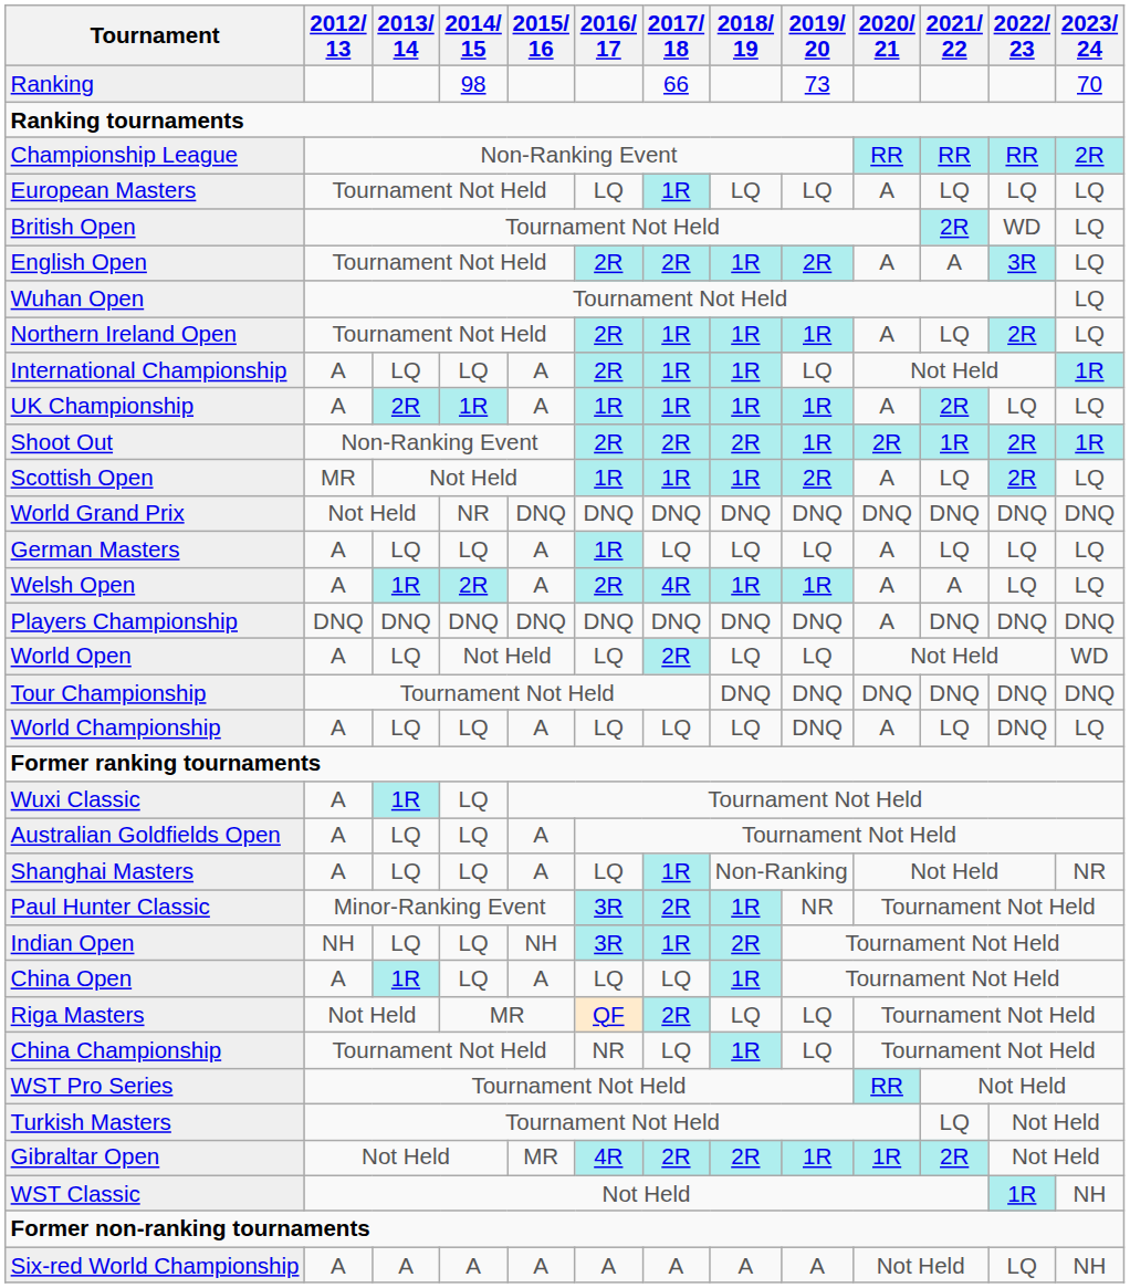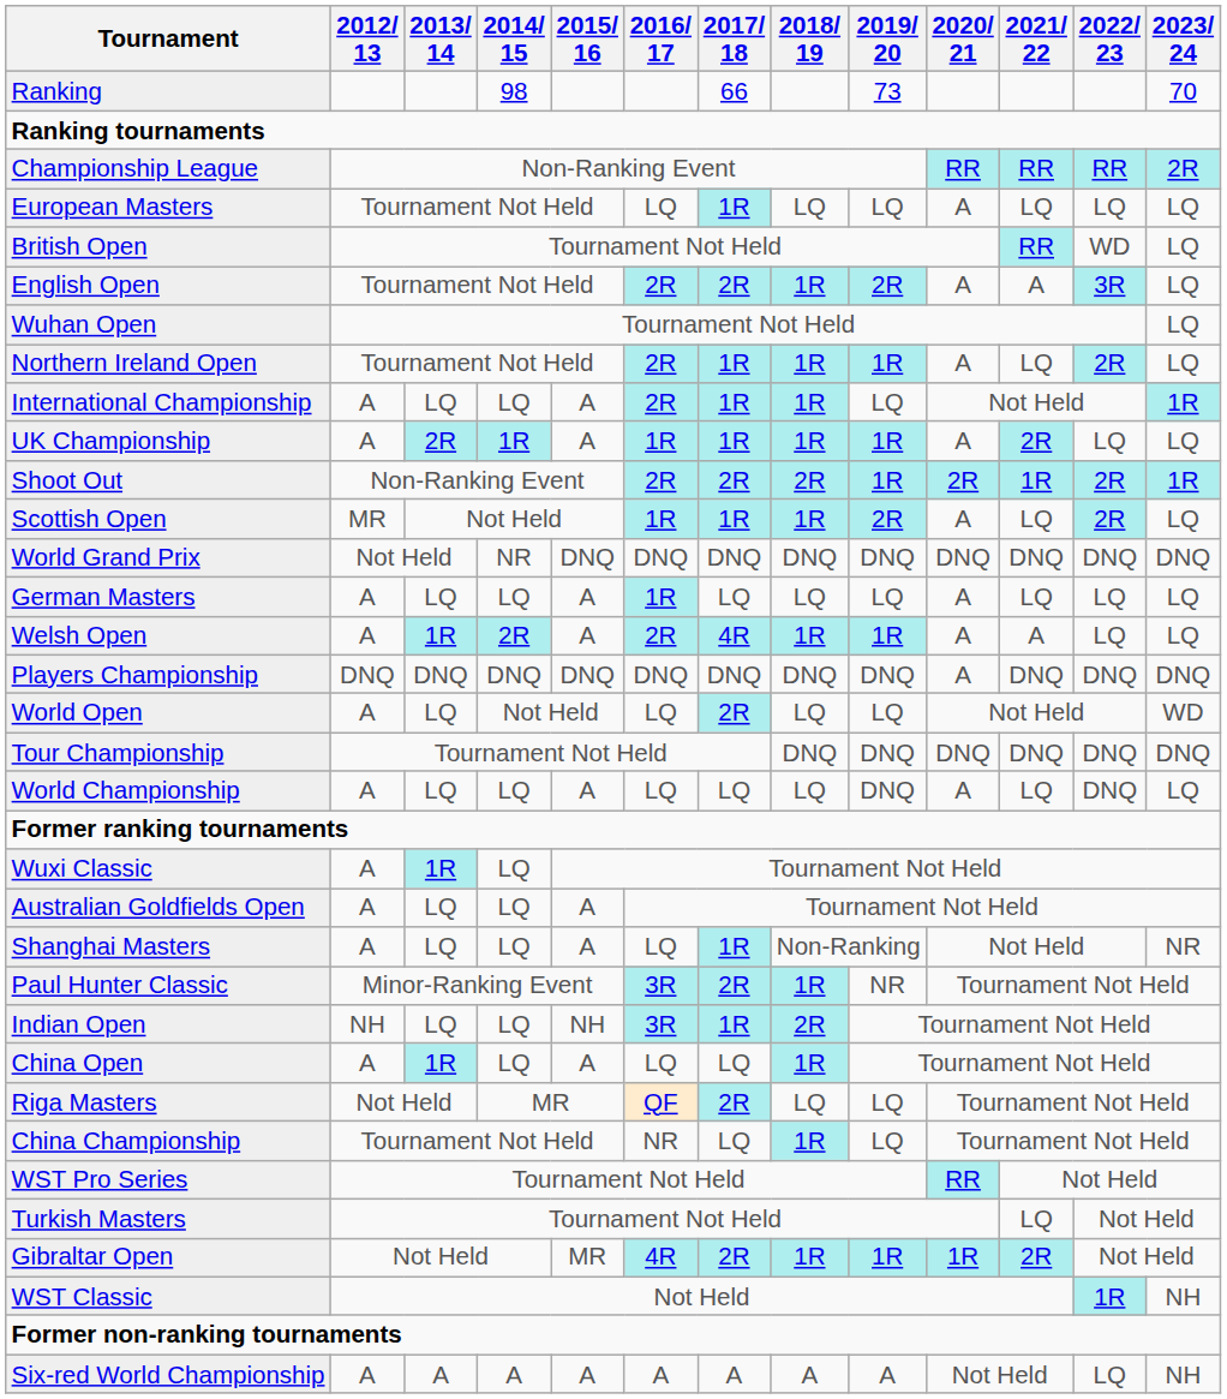 <table class="wikitable" style="font-size:85%;">
 <tr>
 <th>Tournament</th>
 <th><a href='#'>2012/<br>13</a></th>
 <th><a href='#'>2013/<br>14</a></th>
 <th><a href='#'>2014/<br>15</a></th>
 <th><a href='#'>2015/<br>16</a></th>
 <th><a href='#'>2016/<br>17</a></th>
 <th><a href='#'>2017/<br>18</a></th>
 <th><a href='#'>2018/<br>19</a></th>
 <th><a href='#'>2019/<br>20</a></th>
 <th><a href='#'>2020/<br>21</a></th>
 <th><a href='#'>2021/<br>22</a></th>
 <th><a href='#'>2022/<br>23</a></th>
 <th><a href='#'>2023/<br>24</a></th>
 </tr>
 <tr>
 <td style="background:#EFEFEF;"><a href='#'>Ranking</a></td>
 <td align="center"></td>
 <td align="center"></td>
 <td align="center"><a href='#'>98</a></td>
 <td align="center"></td>
 <td align="center"></td>
 <td align="center"><a href='#'>66</a></td>
 <td align="center"></td>
 <td align="center"><a href='#'>73</a></td>
 <td align="center"></td>
 <td align="center"></td>
 <td align="center"></td>
 <td align="center"><a href='#'>70</a></td>
 </tr>
 <tr>
 <td colspan="20"><strong>Ranking tournaments</strong></td>
 </tr>
 <tr>
 <td style="background:#EFEFEF;"><a href='#'>Championship League</a></td>
 <td align="center" colspan="8" style="color:#555555;">Non-Ranking Event</td>
 <td align="center" style="background:#afeeee;"><a href='#'>RR</a></td>
 <td align="center" style="background:#afeeee;"><a href='#'>RR</a></td>
 <td align="center" style="background:#afeeee;"><a href='#'>RR</a></td>
 <td align="center" style="background:#afeeee;"><a href='#'>2R</a></td>
 </tr>
 <tr>
 <td style="background:#EFEFEF;"><a href='#'>European Masters</a></td>
 <td align="center" colspan="4" style="color:#555555;">Tournament Not Held</td>
 <td align="center" style="color:#555555;">LQ</td>
 <td align="center" style="background:#afeeee;"><a href='#'>1R</a></td>
 <td align="center" style="color:#555555;">LQ</td>
 <td align="center" style="color:#555555;">LQ</td>
 <td align="center" style="color:#555555;">A</td>
 <td align="center" style="color:#555555;">LQ</td>
 <td align="center" style="color:#555555;">LQ</td>
 <td align="center" style="color:#555555;">LQ</td>
 </tr>
 <tr>
 <td style="background:#EFEFEF;"><a href='#'>British Open</a></td>
 <td align="center" colspan="9" style="color:#555555;">Tournament Not Held</td>
-<td align="center" style="background:#afeeee;"><a href='#'>2R</a></td>
+<td align="center" style="background:#afeeee;"><a href='#'>RR</a></td>
 <td align="center" style="color:#555555;">WD</td>
 <td align="center" style="color:#555555;">LQ</td>
 </tr>
 <tr>
 <td style="background:#EFEFEF;"><a href='#'>English Open</a></td>
 <td align="center" colspan="4" style="color:#555555;">Tournament Not Held</td>
 <td align="center" style="background:#afeeee;"><a href='#'>2R</a></td>
 <td align="center" style="background:#afeeee;"><a href='#'>2R</a></td>
 <td align="center" style="background:#afeeee;"><a href='#'>1R</a></td>
 <td align="center" style="background:#afeeee;"><a href='#'>2R</a></td>
 <td align="center" style="color:#555555;">A</td>
 <td align="center" style="color:#555555;">A</td>
 <td align="center" style="background:#afeeee;"><a href='#'>3R</a></td>
 <td align="center" style="color:#555555;">LQ</td>
 </tr>
 <tr>
 <td style="background:#EFEFEF;"><a href='#'>Wuhan Open</a></td>
 <td align="center" colspan="11" style="color:#555555;">Tournament Not Held</td>
 <td align="center" style="color:#555555;">LQ</td>
 </tr>
 <tr>
 <td style="background:#EFEFEF;"><a href='#'>Northern Ireland Open</a></td>
 <td align="center" colspan="4" style="color:#555555;">Tournament Not Held</td>
 <td align="center" style="background:#afeeee;"><a href='#'>2R</a></td>
 <td align="center" style="background:#afeeee;"><a href='#'>1R</a></td>
 <td align="center" style="background:#afeeee;"><a href='#'>1R</a></td>
 <td align="center" style="background:#afeeee;"><a href='#'>1R</a></td>
 <td align="center" style="color:#555555;">A</td>
 <td align="center" style="color:#555555;">LQ</td>
 <td align="center" style="background:#afeeee;"><a href='#'>2R</a></td>
 <td align="center" style="color:#555555;">LQ</td>
 </tr>
 <tr>
 <td style="background:#EFEFEF;"><a href='#'>International Championship</a></td>
 <td align="center" style="color:#555555;">A</td>
 <td align="center" style="color:#555555;">LQ</td>
 <td align="center" style="color:#555555;">LQ</td>
 <td align="center" style="color:#555555;">A</td>
 <td align="center" style="background:#afeeee;"><a href='#'>2R</a></td>
 <td align="center" style="background:#afeeee;"><a href='#'>1R</a></td>
 <td align="center" style="background:#afeeee;"><a href='#'>1R</a></td>
 <td align="center" style="color:#555555;">LQ</td>
 <td align="center" colspan="3" style="color:#555555;">Not Held</td>
 <td align="center" style="background:#afeeee;"><a href='#'>1R</a></td>
 </tr>
 <tr>
 <td style="background:#EFEFEF;"><a href='#'>UK Championship</a></td>
 <td align="center" style="color:#555555;">A</td>
 <td align="center" style="background:#afeeee;"><a href='#'>2R</a></td>
 <td align="center" style="background:#afeeee;"><a href='#'>1R</a></td>
 <td align="center" style="color:#555555;">A</td>
 <td align="center" style="background:#afeeee;"><a href='#'>1R</a></td>
 <td align="center" style="background:#afeeee;"><a href='#'>1R</a></td>
 <td align="center" style="background:#afeeee;"><a href='#'>1R</a></td>
 <td align="center" style="background:#afeeee;"><a href='#'>1R</a></td>
 <td align="center" style="color:#555555;">A</td>
 <td align="center" style="background:#afeeee;"><a href='#'>2R</a></td>
 <td align="center" style="color:#555555;">LQ</td>
 <td align="center" style="color:#555555;">LQ</td>
 </tr>
 <tr>
 <td style="background:#EFEFEF;"><a href='#'>Shoot Out</a></td>
 <td align="center" colspan="4" style="color:#555555;">Non-Ranking Event</td>
 <td align="center" style="background:#afeeee;"><a href='#'>2R</a></td>
 <td align="center" style="background:#afeeee;"><a href='#'>2R</a></td>
 <td align="center" style="background:#afeeee;"><a href='#'>2R</a></td>
 <td align="center" style="background:#afeeee;"><a href='#'>1R</a></td>
 <td align="center" style="background:#afeeee;"><a href='#'>2R</a></td>
 <td align="center" style="background:#afeeee;"><a href='#'>1R</a></td>
 <td align="center" style="background:#afeeee;"><a href='#'>2R</a></td>
 <td align="center" style="background:#afeeee;"><a href='#'>1R</a></td>
 </tr>
 <tr>
 <td style="background:#EFEFEF;"><a href='#'>Scottish Open</a></td>
 <td align="center" style="color:#555555;">MR</td>
 <td align="center" colspan="3" style="color:#555555;">Not Held</td>
 <td align="center" style="background:#afeeee;"><a href='#'>1R</a></td>
 <td align="center" style="background:#afeeee;"><a href='#'>1R</a></td>
 <td align="center" style="background:#afeeee;"><a href='#'>1R</a></td>
 <td align="center" style="background:#afeeee;"><a href='#'>2R</a></td>
 <td align="center" style="color:#555555;">A</td>
 <td align="center" style="color:#555555;">LQ</td>
 <td align="center" style="background:#afeeee;"><a href='#'>2R</a></td>
 <td align="center" style="color:#555555;">LQ</td>
 </tr>
 <tr>
 <td style="background:#EFEFEF;"><a href='#'>World Grand Prix</a></td>
 <td align="center" colspan="2" style="color:#555555;">Not Held</td>
 <td align="center" style="color:#555555;">NR</td>
 <td align="center" style="color:#555555;">DNQ</td>
 <td align="center" style="color:#555555;">DNQ</td>
 <td align="center" style="color:#555555;">DNQ</td>
 <td align="center" style="color:#555555;">DNQ</td>
 <td align="center" style="color:#555555;">DNQ</td>
 <td align="center" style="color:#555555;">DNQ</td>
 <td align="center" style="color:#555555;">DNQ</td>
 <td align="center" style="color:#555555;">DNQ</td>
 <td align="center" style="color:#555555;">DNQ</td>
 </tr>
 <tr>
 <td style="background:#EFEFEF;"><a href='#'>German Masters</a></td>
 <td align="center" style="color:#555555;">A</td>
 <td align="center" style="color:#555555;">LQ</td>
 <td align="center" style="color:#555555;">LQ</td>
 <td align="center" style="color:#555555;">A</td>
 <td align="center" style="background:#afeeee;"><a href='#'>1R</a></td>
 <td align="center" style="color:#555555;">LQ</td>
 <td align="center" style="color:#555555;">LQ</td>
 <td align="center" style="color:#555555;">LQ</td>
 <td align="center" style="color:#555555;">A</td>
 <td align="center" style="color:#555555;">LQ</td>
 <td align="center" style="color:#555555;">LQ</td>
 <td align="center" style="color:#555555;">LQ</td>
 </tr>
 <tr>
 <td style="background:#EFEFEF;"><a href='#'>Welsh Open</a></td>
 <td align="center" style="color:#555555;">A</td>
 <td align="center" style="background:#afeeee;"><a href='#'>1R</a></td>
 <td align="center" style="background:#afeeee;"><a href='#'>2R</a></td>
 <td align="center" style="color:#555555;">A</td>
 <td align="center" style="background:#afeeee;"><a href='#'>2R</a></td>
 <td align="center" style="background:#afeeee;"><a href='#'>4R</a></td>
 <td align="center" style="background:#afeeee;"><a href='#'>1R</a></td>
 <td align="center" style="background:#afeeee;"><a href='#'>1R</a></td>
 <td align="center" style="color:#555555;">A</td>
 <td align="center" style="color:#555555;">A</td>
 <td align="center" style="color:#555555;">LQ</td>
 <td align="center" style="color:#555555;">LQ</td>
 </tr>
 <tr>
 <td style="background:#EFEFEF;"><a href='#'>Players Championship</a></td>
 <td align="center" style="color:#555555;">DNQ</td>
 <td align="center" style="color:#555555;">DNQ</td>
 <td align="center" style="color:#555555;">DNQ</td>
 <td align="center" style="color:#555555;">DNQ</td>
 <td align="center" style="color:#555555;">DNQ</td>
 <td align="center" style="color:#555555;">DNQ</td>
 <td align="center" style="color:#555555;">DNQ</td>
 <td align="center" style="color:#555555;">DNQ</td>
 <td align="center" style="color:#555555;">A</td>
 <td align="center" style="color:#555555;">DNQ</td>
 <td align="center" style="color:#555555;">DNQ</td>
 <td align="center" style="color:#555555;">DNQ</td>
 </tr>
 <tr>
 <td style="background:#EFEFEF;"><a href='#'>World Open</a></td>
 <td align="center" style="color:#555555;">A</td>
 <td align="center" style="color:#555555;">LQ</td>
 <td align="center" colspan="2" style="color:#555555;">Not Held</td>
 <td align="center" style="color:#555555;">LQ</td>
 <td align="center" style="background:#afeeee;"><a href='#'>2R</a></td>
 <td align="center" style="color:#555555;">LQ</td>
 <td align="center" style="color:#555555;">LQ</td>
 <td align="center" colspan="3" style="color:#555555;">Not Held</td>
 <td align="center" style="color:#555555;">WD</td>
 </tr>
 <tr>
 <td style="background:#EFEFEF;"><a href='#'>Tour Championship</a></td>
 <td align="center" colspan="6" style="color:#555555;">Tournament Not Held</td>
 <td align="center" style="color:#555555;">DNQ</td>
 <td align="center" style="color:#555555;">DNQ</td>
 <td align="center" style="color:#555555;">DNQ</td>
 <td align="center" style="color:#555555;">DNQ</td>
 <td align="center" style="color:#555555;">DNQ</td>
 <td align="center" style="color:#555555;">DNQ</td>
 </tr>
 <tr>
 <td style="background:#EFEFEF;"><a href='#'>World Championship</a></td>
 <td align="center" style="color:#555555;">A</td>
 <td align="center" style="color:#555555;">LQ</td>
 <td align="center" style="color:#555555;">LQ</td>
 <td align="center" style="color:#555555;">A</td>
 <td align="center" style="color:#555555;">LQ</td>
 <td align="center" style="color:#555555;">LQ</td>
 <td align="center" style="color:#555555;">LQ</td>
 <td align="center" style="color:#555555;">DNQ</td>
 <td align="center" style="color:#555555;">A</td>
 <td align="center" style="color:#555555;">LQ</td>
 <td align="center" style="color:#555555;">DNQ</td>
 <td align="center" style="color:#555555;">LQ</td>
 </tr>
 <tr>
 <td colspan="20"><strong>Former ranking tournaments</strong></td>
 </tr>
 <tr>
 <td style="background:#EFEFEF;"><a href='#'>Wuxi Classic</a></td>
 <td align="center" style="color:#555555;">A</td>
 <td align="center" style="background:#afeeee;"><a href='#'>1R</a></td>
 <td align="center" style="color:#555555;">LQ</td>
 <td align="center" colspan="20" style="color:#555555;">Tournament Not Held</td>
 </tr>
 <tr>
 <td style="background:#EFEFEF;"><a href='#'>Australian Goldfields Open</a></td>
 <td align="center" style="color:#555555;">A</td>
 <td align="center" style="color:#555555;">LQ</td>
 <td align="center" style="color:#555555;">LQ</td>
 <td align="center" style="color:#555555;">A</td>
 <td align="center" colspan="20" style="color:#555555;">Tournament Not Held</td>
 </tr>
 <tr>
 <td style="background:#EFEFEF;"><a href='#'>Shanghai Masters</a></td>
 <td align="center" style="color:#555555;">A</td>
 <td align="center" style="color:#555555;">LQ</td>
 <td align="center" style="color:#555555;">LQ</td>
 <td align="center" style="color:#555555;">A</td>
 <td align="center" style="color:#555555;">LQ</td>
 <td align="center" style="background:#afeeee;"><a href='#'>1R</a></td>
 <td align="center" colspan="2" style="color:#555555;">Non-Ranking</td>
 <td align="center" colspan="3" style="color:#555555;">Not Held</td>
 <td align="center" style="color:#555555;">NR</td>
 </tr>
 <tr>
 <td style="background:#EFEFEF;"><a href='#'>Paul Hunter Classic</a></td>
 <td align="center" colspan="4" style="color:#555555;">Minor-Ranking Event</td>
 <td align="center" style="background:#afeeee;"><a href='#'>3R</a></td>
 <td align="center" style="background:#afeeee;"><a href='#'>2R</a></td>
 <td align="center" style="background:#afeeee;"><a href='#'>1R</a></td>
 <td align="center" style="color:#555555;">NR</td>
 <td align="center" colspan="20" style="color:#555555;">Tournament Not Held</td>
 </tr>
 <tr>
 <td style="background:#EFEFEF;"><a href='#'>Indian Open</a></td>
 <td align="center" style="color:#555555;">NH</td>
 <td align="center" style="color:#555555;">LQ</td>
 <td align="center" style="color:#555555;">LQ</td>
 <td align="center" style="color:#555555;">NH</td>
 <td align="center" style="background:#afeeee;"><a href='#'>3R</a></td>
 <td align="center" style="background:#afeeee;"><a href='#'>1R</a></td>
 <td align="center" style="background:#afeeee;"><a href='#'>2R</a></td>
 <td align="center" colspan="20" style="color:#555555;">Tournament Not Held</td>
 </tr>
 <tr>
 <td style="background:#EFEFEF;"><a href='#'>China Open</a></td>
 <td align="center" style="color:#555555;">A</td>
 <td align="center" style="background:#afeeee;"><a href='#'>1R</a></td>
 <td align="center" style="color:#555555;">LQ</td>
 <td align="center" style="color:#555555;">A</td>
 <td align="center" style="color:#555555;">LQ</td>
 <td align="center" style="color:#555555;">LQ</td>
 <td align="center" style="background:#afeeee;"><a href='#'>1R</a></td>
 <td align="center" colspan="20" style="color:#555555;">Tournament Not Held</td>
 </tr>
 <tr>
 <td style="background:#EFEFEF;"><a href='#'>Riga Masters</a></td>
 <td align="center" colspan="2" style="color:#555555;">Not Held</td>
 <td align="center" colspan="2" style="color:#555555;">MR</td>
 <td align="center" style="background:#ffebcd;"><a href='#'>QF</a></td>
 <td align="center" style="background:#afeeee;"><a href='#'>2R</a></td>
 <td align="center" style="color:#555555;">LQ</td>
 <td align="center" style="color:#555555;">LQ</td>
 <td align="center" colspan="20" style="color:#555555;">Tournament Not Held</td>
 </tr>
 <tr>
 <td style="background:#EFEFEF;"><a href='#'>China Championship</a></td>
 <td align="center" colspan="4" style="color:#555555;">Tournament Not Held</td>
 <td align="center" style="color:#555555;">NR</td>
 <td align="center" style="color:#555555;">LQ</td>
 <td align="center" style="background:#afeeee;"><a href='#'>1R</a></td>
 <td align="center" style="color:#555555;">LQ</td>
 <td align="center" colspan="20" style="color:#555555;">Tournament Not Held</td>
 </tr>
 <tr>
 <td style="background:#EFEFEF;"><a href='#'>WST Pro Series</a></td>
 <td align="center" colspan="8" style="color:#555555;">Tournament Not Held</td>
 <td align="center" style="background:#afeeee;"><a href='#'>RR</a></td>
 <td align="center" colspan="20" style="color:#555555;">Not Held</td>
 </tr>
 <tr>
 <td style="background:#EFEFEF;"><a href='#'>Turkish Masters</a></td>
 <td align="center" colspan="9" style="color:#555555;">Tournament Not Held</td>
 <td align="center" style="color:#555555;">LQ</td>
 <td align="center" colspan="2" style="color:#555555;">Not Held</td>
 </tr>
 <tr>
 <td style="background:#EFEFEF;"><a href='#'>Gibraltar Open</a></td>
 <td align="center" colspan="3" style="color:#555555;">Not Held</td>
 <td align="center" style="color:#555555;">MR</td>
 <td align="center" style="background:#afeeee;"><a href='#'>4R</a></td>
 <td align="center" style="background:#afeeee;"><a href='#'>2R</a></td>
-<td align="center" style="background:#afeeee;"><a href='#'>2R</a></td>
+<td align="center" style="background:#afeeee;"><a href='#'>1R</a></td>
 <td align="center" style="background:#afeeee;"><a href='#'>1R</a></td>
 <td align="center" style="background:#afeeee;"><a href='#'>1R</a></td>
 <td align="center" style="background:#afeeee;"><a href='#'>2R</a></td>
 <td align="center" colspan="2" style="color:#555555;">Not Held</td>
 </tr>
 <tr>
 <td style="background:#EFEFEF;"><a href='#'>WST Classic</a></td>
 <td align="center" colspan="10" style="color:#555555;">Not Held</td>
 <td align="center" style="background:#afeeee;"><a href='#'>1R</a></td>
 <td align="center" style="color:#555555;">NH</td>
 </tr>
 <tr>
 <td colspan="20"><strong>Former non-ranking tournaments</strong></td>
 </tr>
 <tr>
 <td style="background:#EFEFEF;"><a href='#'>Six-red World Championship</a></td>
 <td align="center" style="color:#555555;">A</td>
 <td align="center" style="color:#555555;">A</td>
 <td align="center" style="color:#555555;">A</td>
 <td align="center" style="color:#555555;">A</td>
 <td align="center" style="color:#555555;">A</td>
 <td align="center" style="color:#555555;">A</td>
 <td align="center" style="color:#555555;">A</td>
 <td align="center" style="color:#555555;">A</td>
 <td align="center" colspan="2" style="color:#555555;">Not Held</td>
 <td align="center" style="color:#555555;">LQ</td>
 <td align="center" style="color:#555555;">NH</td>
 </tr>
 </table>
